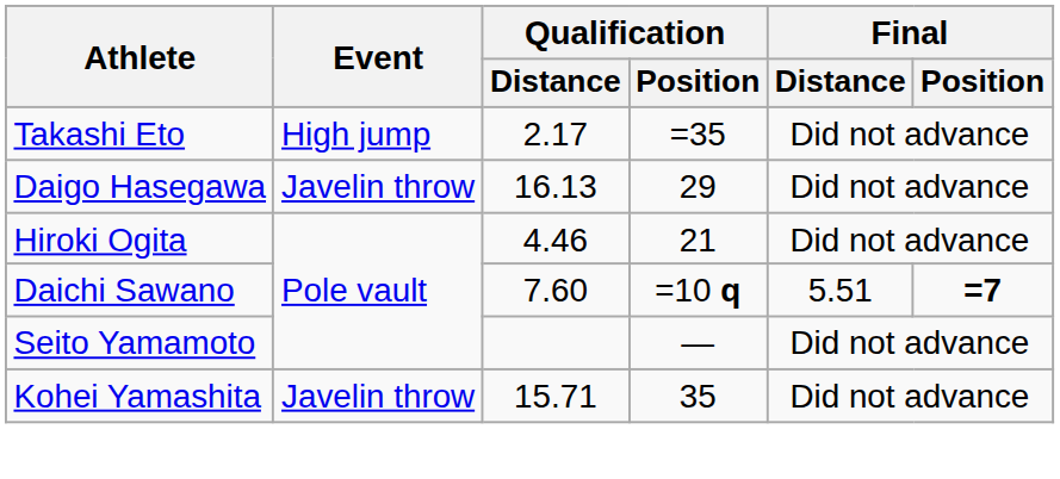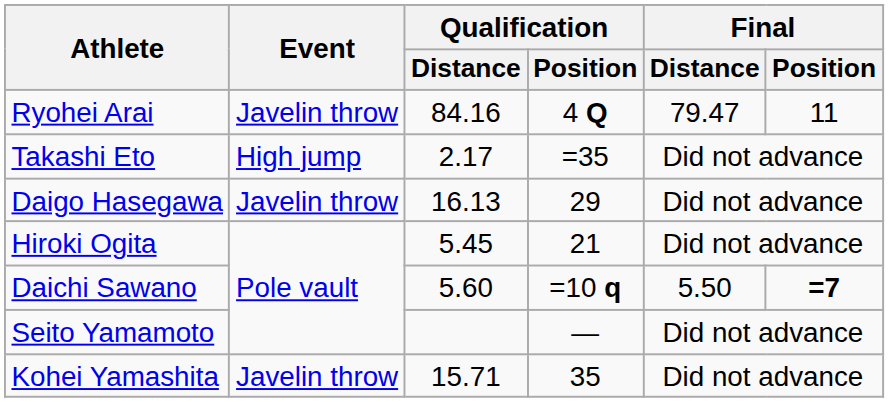 <table class=wikitable style="font-size:90%">
 <tr>
 <th rowspan="2">Athlete</th>
 <th rowspan="2">Event</th>
 <th colspan="2">Qualification</th>
 <th colspan="2">Final</th>
 </tr>
 <tr style="font-size:95%">
 <th>Distance</th>
 <th>Position</th>
 <th>Distance</th>
 <th>Position</th>
+</tr>
+<tr align=center>
+<td align=left><a href='#'>Ryohei Arai</a></td>
+<td align=left><a href='#'>Javelin throw</a></td>
+<td>84.16</td>
+<td>4 <strong>Q</strong></td>
+<td>79.47</td>
+<td>11</td>
 </tr>
 <tr align=center>
 <td align=left><a href='#'>Takashi Eto</a></td>
 <td align=left><a href='#'>High jump</a></td>
 <td>2.17</td>
 <td>=35</td>
 <td colspan=2>Did not advance</td>
 </tr>
 <tr align=center>
 <td align=left><a href='#'>Daigo Hasegawa</a></td>
 <td align=left><a href='#'>Javelin throw</a></td>
 <td>16.13</td>
 <td>29</td>
 <td colspan=2>Did not advance</td>
 </tr>
 <tr align=center>
 <td align=left><a href='#'>Hiroki Ogita</a></td>
 <td align=left rowspan=3><a href='#'>Pole vault</a></td>
-<td>4.46</td>
+<td>5.45</td>
 <td>21</td>
 <td colspan=2>Did not advance</td>
 </tr>
 <tr align=center>
 <td align=left><a href='#'>Daichi Sawano</a></td>
-<td>7.60</td>
+<td>5.60</td>
 <td>=10 <strong>q</strong></td>
-<td>5.51</td>
+<td>5.50</td>
 <td><strong>=7</strong></td>
 </tr>
 <tr align=center>
 <td align=left><a href='#'>Seito Yamamoto</a></td>
 <td></td>
 <td>—</td>
 <td colspan=2>Did not advance</td>
 </tr>
 <tr align=center>
 <td align=left><a href='#'>Kohei Yamashita</a></td>
 <td align=left><a href='#'>Javelin throw</a></td>
 <td>15.71</td>
 <td>35</td>
 <td colspan=2>Did not advance</td>
 </tr>
 </table>
